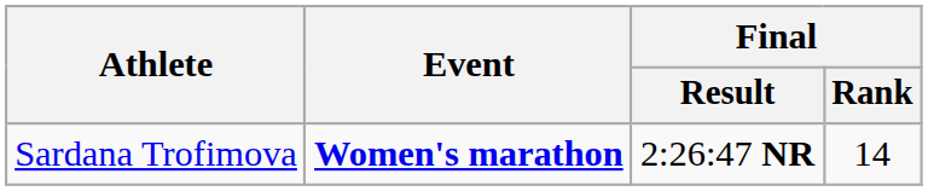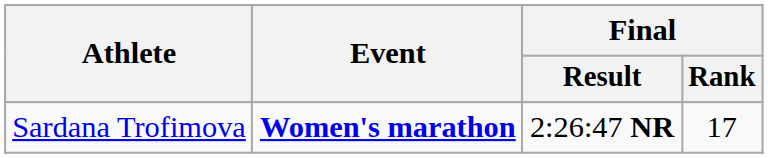 <table class="wikitable" style="font-size:90%">
 <tr>
 <th rowspan="2">Athlete</th>
 <th rowspan="2">Event</th>
 <th colspan="2">Final</th>
 </tr>
 <tr style="font-size:95%">
 <th>Result</th>
 <th>Rank</th>
 </tr>
 <tr align=center>
 <td align=left><a href='#'>Sardana Trofimova</a></td>
 <td align=left><strong><a href='#'>Women's marathon</a></strong></td>
 <td>2:26:47	<strong>NR</strong></td>
-<td>14</td>
+<td>17</td>
 </tr>
 </table>
